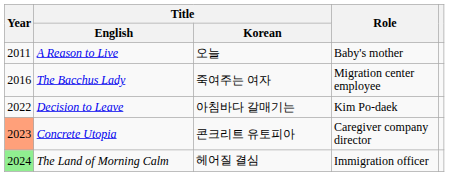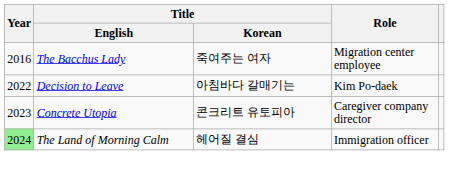 <table class="wikitable sortable plainrowheaders">
 <tr>
 <th scope="col" rowspan="2">Year</th>
 <th scope="col" colspan="2">Title</th>
 <th scope="col" rowspan="2" style="width:8.5em;">Role</th>
 <th scope="col" rowspan="2" class="unsortable"></th>
 </tr>
 <tr>
 <th scope="col" style="width:12.85em;">English</th>
 <th scope="col" style="width:11em;">Korean</th>
-</tr>
-<tr>
-<td scope="row">2011</td>
-<td><em><a href='#'>A Reason to Live</a></em></td>
-<td>오늘</td>
-<td>Baby's mother</td>
-<td></td>
 </tr>
 <tr>
 <td scope="row">2016</td>
 <td><em><a href='#'>The Bacchus Lady</a></em></td>
 <td>죽여주는 여자</td>
 <td>Migration center employee</td>
 <td></td>
 </tr>
 <tr>
 <td scope="row">2022</td>
 <td><em><a href='#'>Decision to Leave</a></em></td>
 <td>아침바다 갈매기는</td>
 <td>Kim Po-daek</td>
 <td></td>
 </tr>
 <tr>
-<td scope="row" style="background: lightsalmon;">2023</td>
+<td scope="row">2023</td>
 <td><em><a href='#'>Concrete Utopia</a></em></td>
 <td>콘크리트 유토피아</td>
 <td>Caregiver company director</td>
 <td></td>
 </tr>
 <tr>
 <td scope="row" style="background: lightgreen;">2024</td>
 <td><em>The Land of Morning Calm</em></td>
 <td>헤어질 결심</td>
 <td>Immigration officer</td>
 <td></td>
 </tr>
 </table>
